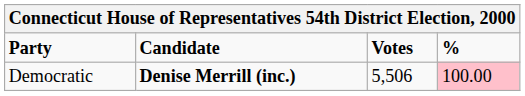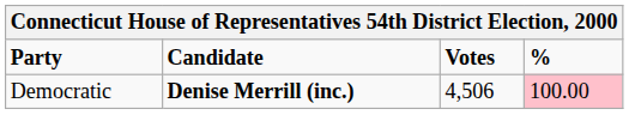 <table class="wikitable">
 <tr>
 <th colspan="4">Connecticut House of Representatives 54th District Election, 2000</th>
 </tr>
 <tr>
 <td><strong>Party</strong></td>
 <td><strong>Candidate</strong></td>
 <td><strong>Votes</strong></td>
 <td><strong>%</strong></td>
 </tr>
 <tr>
 <td>Democratic</td>
 <td><strong>Denise Merrill (inc.)</strong></td>
-<td>5,506</td>
+<td>4,506</td>
 <td style="background: pink;">100.00</td>
 </tr>
 </table>
